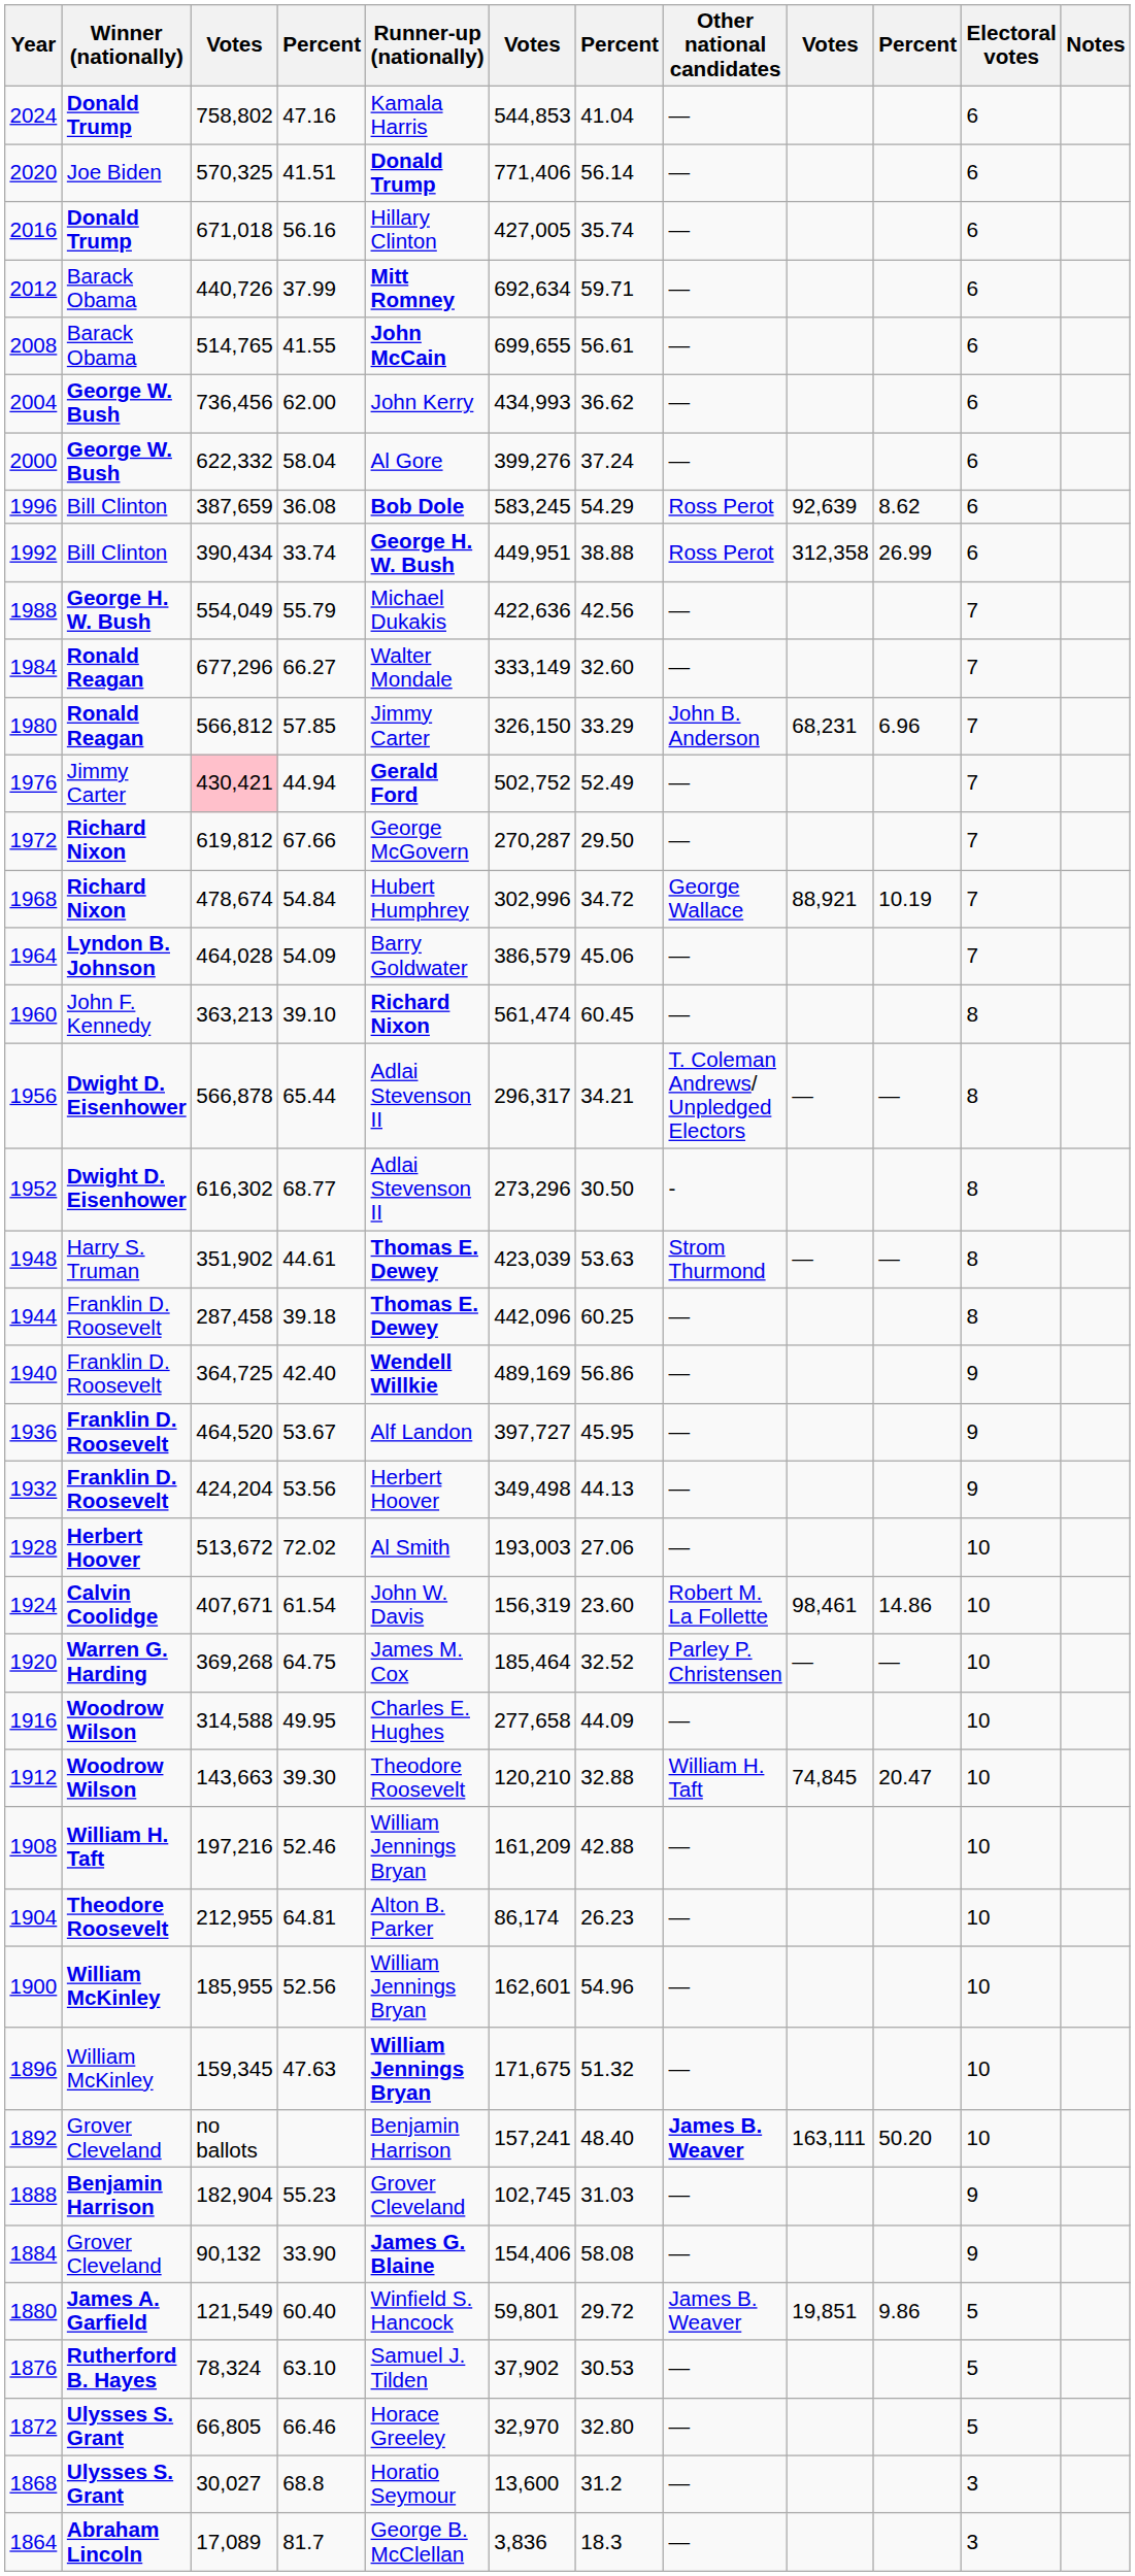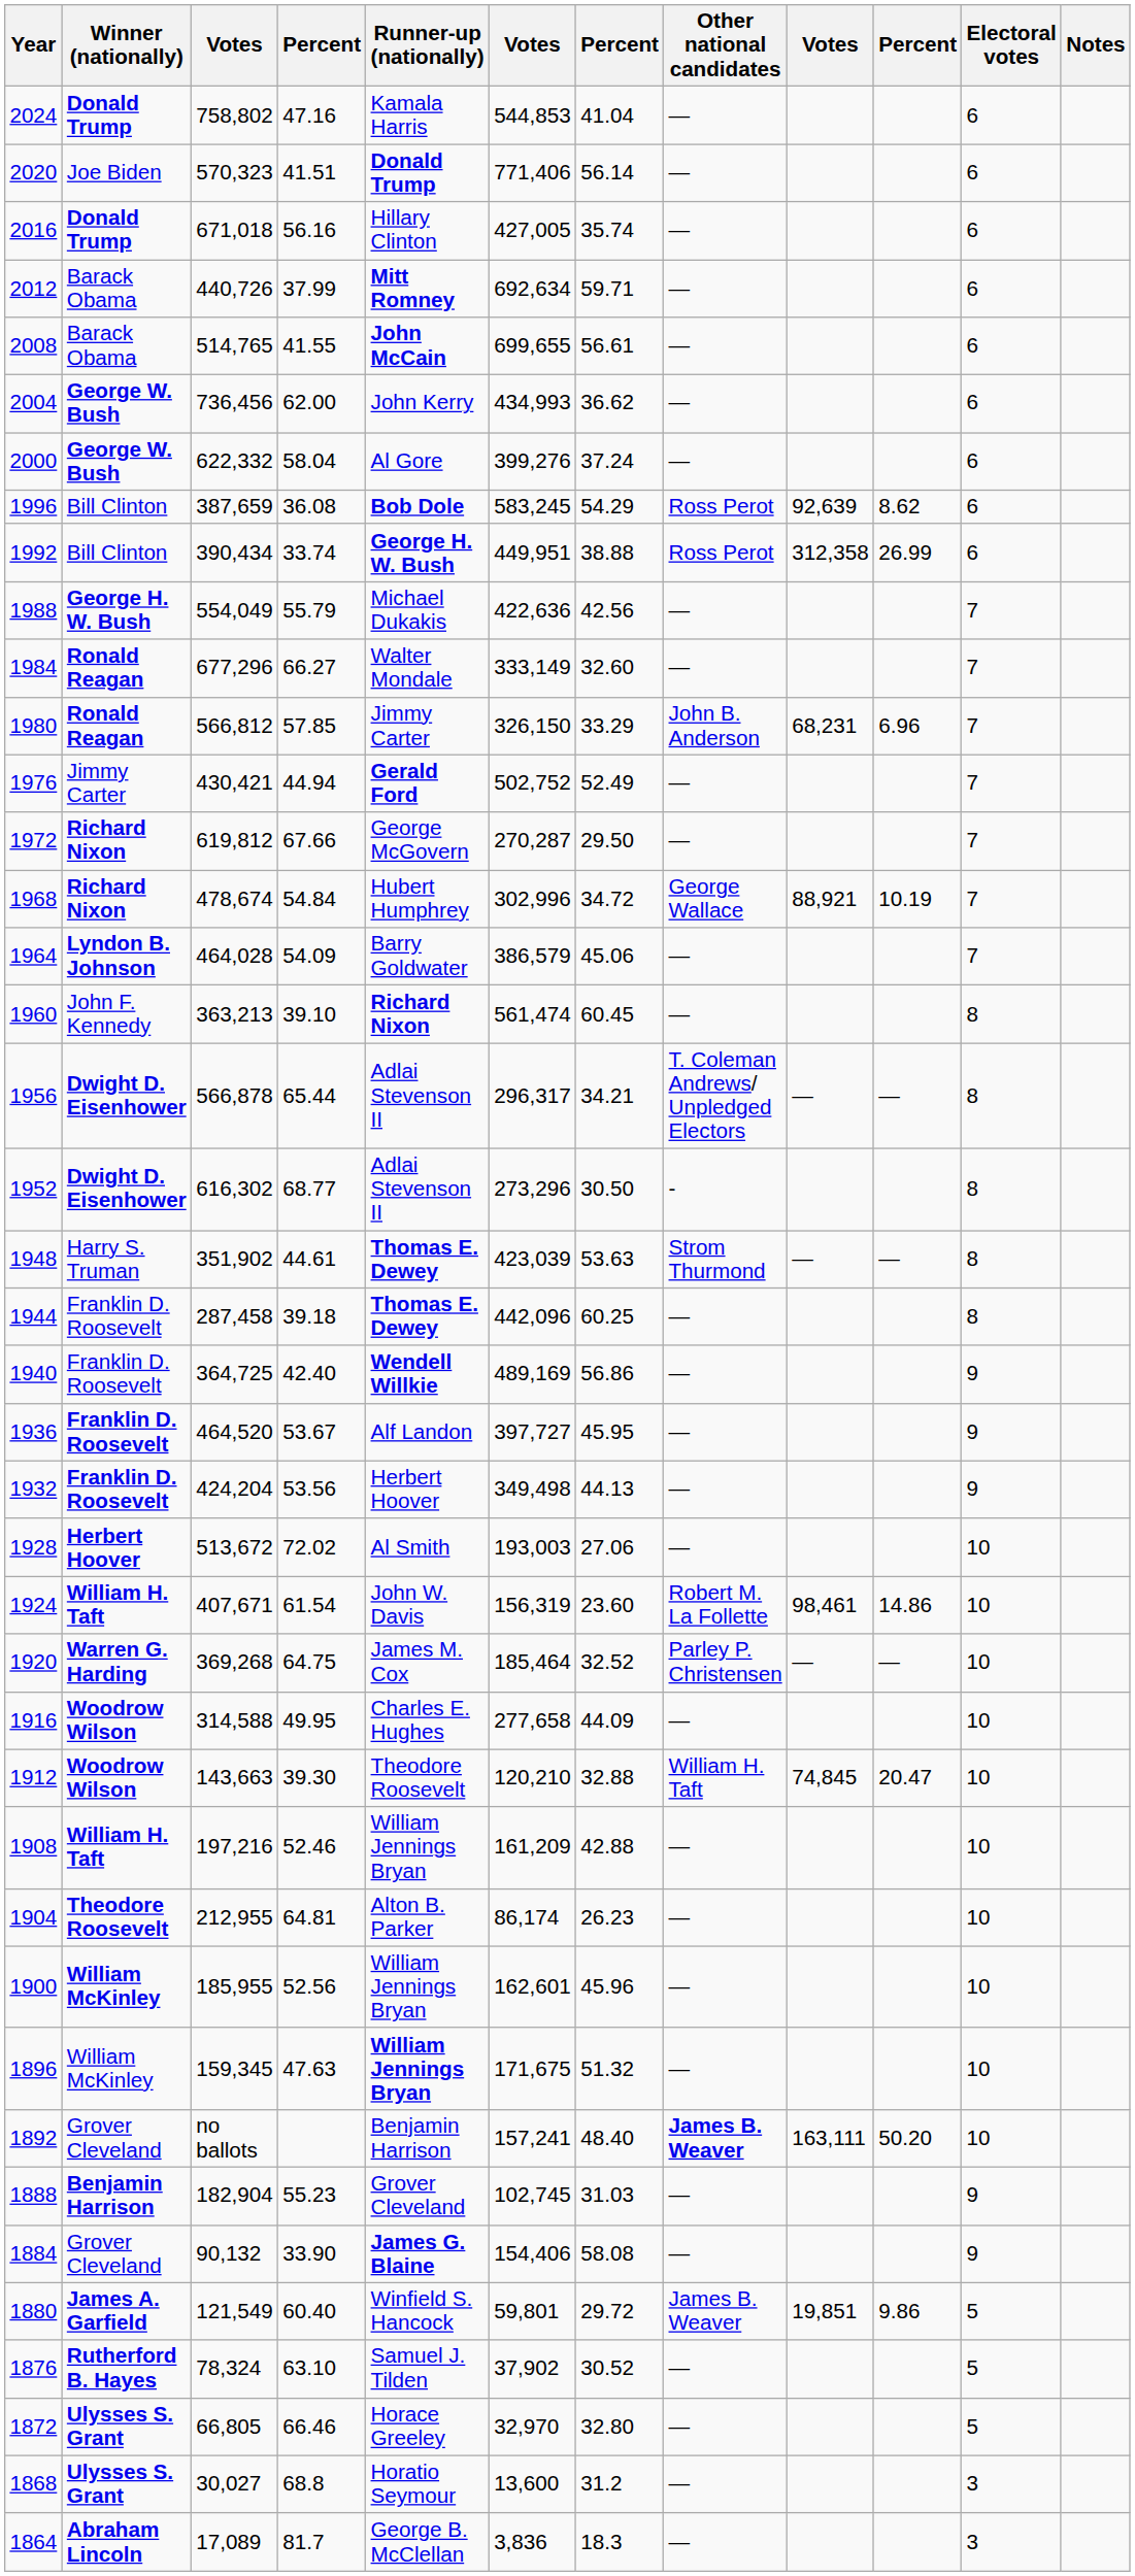 <table class="wikitable sortable">
 <tr>
 <th data-sort-type="number">Year</th>
 <th>Winner (nationally)</th>
 <th data-sort-type="number">Votes</th>
 <th data-sort-type="number">Percent</th>
 <th>Runner-up (nationally)</th>
 <th data-sort-type="number">Votes</th>
 <th data-sort-type="number">Percent</th>
 <th>Other national<br>candidates</th>
 <th data-sort-type="number">Votes</th>
 <th data-sort-type="number">Percent</th>
 <th data-sort-type="number">Electoral<br>votes</th>
 <th class="unsortable">Notes</th>
 </tr>
 <tr>
 <td><a href='#'>2024</a></td>
 <td><strong><a href='#'>Donald Trump</a></strong></td>
 <td>758,802</td>
 <td>47.16</td>
 <td><a href='#'>Kamala Harris</a></td>
 <td>544,853</td>
 <td>41.04</td>
 <td>—</td>
 <td></td>
 <td></td>
 <td>6</td>
 <td></td>
 </tr>
 <tr>
 <td><a href='#'>2020</a></td>
 <td><a href='#'>Joe Biden</a></td>
-<td>570,325</td>
+<td>570,323</td>
 <td>41.51</td>
 <td><strong><a href='#'>Donald Trump</a></strong></td>
 <td>771,406</td>
 <td>56.14</td>
 <td>—</td>
 <td></td>
 <td></td>
 <td>6</td>
 <td></td>
 </tr>
 <tr>
 <td><a href='#'>2016</a></td>
 <td><strong><a href='#'>Donald Trump</a></strong></td>
 <td>671,018</td>
 <td>56.16</td>
 <td><a href='#'>Hillary Clinton</a></td>
 <td>427,005</td>
 <td>35.74</td>
 <td>—</td>
 <td></td>
 <td></td>
 <td>6</td>
 <td></td>
 </tr>
 <tr>
 <td><a href='#'>2012</a></td>
 <td><a href='#'>Barack Obama</a></td>
 <td>440,726</td>
 <td>37.99</td>
 <td><strong><a href='#'>Mitt Romney</a></strong></td>
 <td>692,634</td>
 <td>59.71</td>
 <td>—</td>
 <td></td>
 <td></td>
 <td>6</td>
 <td></td>
 </tr>
 <tr>
 <td><a href='#'>2008</a></td>
 <td><a href='#'>Barack Obama</a></td>
 <td>514,765</td>
 <td>41.55</td>
 <td><strong><a href='#'>John McCain</a></strong></td>
 <td>699,655</td>
 <td>56.61</td>
 <td>—</td>
 <td></td>
 <td></td>
 <td>6</td>
 <td></td>
 </tr>
 <tr>
 <td><a href='#'>2004</a></td>
 <td><strong><a href='#'>George W. Bush</a></strong></td>
 <td>736,456</td>
 <td>62.00</td>
 <td><a href='#'>John Kerry</a></td>
 <td>434,993</td>
 <td>36.62</td>
 <td>—</td>
 <td></td>
 <td></td>
 <td>6</td>
 <td></td>
 </tr>
 <tr>
 <td><a href='#'>2000</a></td>
 <td><strong><a href='#'>George W. Bush</a></strong></td>
 <td>622,332</td>
 <td>58.04</td>
 <td><a href='#'>Al Gore</a></td>
 <td>399,276</td>
 <td>37.24</td>
 <td>—</td>
 <td></td>
 <td></td>
 <td>6</td>
 <td></td>
 </tr>
 <tr>
 <td><a href='#'>1996</a></td>
 <td><a href='#'>Bill Clinton</a></td>
 <td>387,659</td>
 <td>36.08</td>
 <td><strong><a href='#'>Bob Dole</a></strong></td>
 <td>583,245</td>
 <td>54.29</td>
 <td><a href='#'>Ross Perot</a></td>
 <td>92,639</td>
 <td>8.62</td>
 <td>6</td>
 <td></td>
 </tr>
 <tr>
 <td><a href='#'>1992</a></td>
 <td><a href='#'>Bill Clinton</a></td>
 <td>390,434</td>
 <td>33.74</td>
 <td><strong><a href='#'>George H. W. Bush</a></strong></td>
 <td>449,951</td>
 <td>38.88</td>
 <td><a href='#'>Ross Perot</a></td>
 <td>312,358</td>
 <td>26.99</td>
 <td>6</td>
 <td></td>
 </tr>
 <tr>
 <td><a href='#'>1988</a></td>
 <td><strong><a href='#'>George H. W. Bush</a></strong></td>
 <td>554,049</td>
 <td>55.79</td>
 <td><a href='#'>Michael Dukakis</a></td>
 <td>422,636</td>
 <td>42.56</td>
 <td>—</td>
 <td></td>
 <td></td>
 <td>7</td>
 <td></td>
 </tr>
 <tr>
 <td><a href='#'>1984</a></td>
 <td><strong><a href='#'>Ronald Reagan</a></strong></td>
 <td>677,296</td>
 <td>66.27</td>
 <td><a href='#'>Walter Mondale</a></td>
 <td>333,149</td>
 <td>32.60</td>
 <td>—</td>
 <td></td>
 <td></td>
 <td>7</td>
 <td></td>
 </tr>
 <tr>
 <td><a href='#'>1980</a></td>
 <td><strong><a href='#'>Ronald Reagan</a></strong></td>
 <td>566,812</td>
 <td>57.85</td>
 <td><a href='#'>Jimmy Carter</a></td>
 <td>326,150</td>
 <td>33.29</td>
 <td><a href='#'>John B. Anderson</a></td>
 <td>68,231</td>
 <td>6.96</td>
 <td>7</td>
 <td></td>
 </tr>
 <tr>
 <td><a href='#'>1976</a></td>
 <td><a href='#'>Jimmy Carter</a></td>
-<td style="background: pink;">430,421</td>
+<td>430,421</td>
 <td>44.94</td>
 <td><strong><a href='#'>Gerald Ford</a></strong></td>
 <td>502,752</td>
 <td>52.49</td>
 <td>—</td>
 <td></td>
 <td></td>
 <td>7</td>
 <td></td>
 </tr>
 <tr>
 <td><a href='#'>1972</a></td>
 <td><strong><a href='#'>Richard Nixon</a></strong></td>
 <td>619,812</td>
 <td>67.66</td>
 <td><a href='#'>George McGovern</a></td>
 <td>270,287</td>
 <td>29.50</td>
 <td>—</td>
 <td></td>
 <td></td>
 <td>7</td>
 <td></td>
 </tr>
 <tr>
 <td><a href='#'>1968</a></td>
 <td><strong><a href='#'>Richard Nixon</a></strong></td>
 <td>478,674</td>
 <td>54.84</td>
 <td><a href='#'>Hubert Humphrey</a></td>
 <td>302,996</td>
 <td>34.72</td>
 <td><a href='#'>George Wallace</a></td>
 <td>88,921</td>
 <td>10.19</td>
 <td>7</td>
 <td></td>
 </tr>
 <tr>
 <td><a href='#'>1964</a></td>
 <td><strong><a href='#'>Lyndon B. Johnson</a></strong></td>
 <td>464,028</td>
 <td>54.09</td>
 <td><a href='#'>Barry Goldwater</a></td>
 <td>386,579</td>
 <td>45.06</td>
 <td>—</td>
 <td></td>
 <td></td>
 <td>7</td>
 <td></td>
 </tr>
 <tr>
 <td><a href='#'>1960</a></td>
 <td><a href='#'>John F. Kennedy</a></td>
 <td>363,213</td>
 <td>39.10</td>
 <td><strong><a href='#'>Richard Nixon</a></strong></td>
 <td>561,474</td>
 <td>60.45</td>
 <td>—</td>
 <td></td>
 <td></td>
 <td>8</td>
 <td></td>
 </tr>
 <tr>
 <td><a href='#'>1956</a></td>
 <td><strong><a href='#'>Dwight D. Eisenhower</a></strong></td>
 <td>566,878</td>
 <td>65.44</td>
 <td><a href='#'>Adlai Stevenson II</a></td>
 <td>296,317</td>
 <td>34.21</td>
 <td><a href='#'>T. Coleman Andrews</a>/<br><a href='#'>Unpledged Electors</a></td>
 <td>—</td>
 <td>—</td>
 <td>8</td>
 <td></td>
 </tr>
 <tr>
 <td><a href='#'>1952</a></td>
 <td><strong><a href='#'>Dwight D. Eisenhower</a></strong></td>
 <td>616,302</td>
 <td>68.77</td>
 <td><a href='#'>Adlai Stevenson II</a></td>
 <td>273,296</td>
 <td>30.50</td>
 <td>-</td>
 <td></td>
 <td></td>
 <td>8</td>
 <td></td>
 </tr>
 <tr>
 <td><a href='#'>1948</a></td>
 <td><a href='#'>Harry S. Truman</a></td>
 <td>351,902</td>
 <td>44.61</td>
 <td><strong><a href='#'>Thomas E. Dewey</a></strong></td>
 <td>423,039</td>
 <td>53.63</td>
 <td><a href='#'>Strom Thurmond</a></td>
 <td>—</td>
 <td>—</td>
 <td>8</td>
 <td></td>
 </tr>
 <tr>
 <td><a href='#'>1944</a></td>
 <td><a href='#'>Franklin D. Roosevelt</a></td>
 <td>287,458</td>
 <td>39.18</td>
 <td><strong><a href='#'>Thomas E. Dewey</a></strong></td>
 <td>442,096</td>
 <td>60.25</td>
 <td>—</td>
 <td></td>
 <td></td>
 <td>8</td>
 <td></td>
 </tr>
 <tr>
 <td><a href='#'>1940</a></td>
 <td><a href='#'>Franklin D. Roosevelt</a></td>
 <td>364,725</td>
 <td>42.40</td>
 <td><strong><a href='#'>Wendell Willkie</a></strong></td>
 <td>489,169</td>
 <td>56.86</td>
 <td>—</td>
 <td></td>
 <td></td>
 <td>9</td>
 <td></td>
 </tr>
 <tr>
 <td><a href='#'>1936</a></td>
 <td><strong><a href='#'>Franklin D. Roosevelt</a></strong></td>
 <td>464,520</td>
 <td>53.67</td>
 <td><a href='#'>Alf Landon</a></td>
 <td>397,727</td>
 <td>45.95</td>
 <td>—</td>
 <td></td>
 <td></td>
 <td>9</td>
 <td></td>
 </tr>
 <tr>
 <td><a href='#'>1932</a></td>
 <td><strong><a href='#'>Franklin D. Roosevelt</a></strong></td>
 <td>424,204</td>
 <td>53.56</td>
 <td><a href='#'>Herbert Hoover</a></td>
 <td>349,498</td>
 <td>44.13</td>
 <td>—</td>
 <td></td>
 <td></td>
 <td>9</td>
 <td></td>
 </tr>
 <tr>
 <td><a href='#'>1928</a></td>
 <td><strong><a href='#'>Herbert Hoover</a></strong></td>
 <td>513,672</td>
 <td>72.02</td>
 <td><a href='#'>Al Smith</a></td>
 <td>193,003</td>
 <td>27.06</td>
 <td>—</td>
 <td></td>
 <td></td>
 <td>10</td>
 <td></td>
 </tr>
 <tr>
 <td><a href='#'>1924</a></td>
-<td><strong><a href='#'>Calvin Coolidge</a></strong></td>
+<td><strong><a href='#'>William H. Taft</a></strong></td>
 <td>407,671</td>
 <td>61.54</td>
 <td><a href='#'>John W. Davis</a></td>
 <td>156,319</td>
 <td>23.60</td>
 <td><a href='#'>Robert M. La Follette</a></td>
 <td>98,461</td>
 <td>14.86</td>
 <td>10</td>
 <td></td>
 </tr>
 <tr>
 <td><a href='#'>1920</a></td>
 <td><strong><a href='#'>Warren G. Harding</a></strong></td>
 <td>369,268</td>
 <td>64.75</td>
 <td><a href='#'>James M. Cox</a></td>
 <td>185,464</td>
 <td>32.52</td>
 <td><a href='#'>Parley P. Christensen</a></td>
 <td>—</td>
 <td>—</td>
 <td>10</td>
 <td></td>
 </tr>
 <tr>
 <td><a href='#'>1916</a></td>
 <td><strong><a href='#'>Woodrow Wilson</a></strong></td>
 <td>314,588</td>
 <td>49.95</td>
 <td><a href='#'>Charles E. Hughes</a></td>
 <td>277,658</td>
 <td>44.09</td>
 <td>—</td>
 <td></td>
 <td></td>
 <td>10</td>
 <td></td>
 </tr>
 <tr>
 <td><a href='#'>1912</a></td>
 <td><strong><a href='#'>Woodrow Wilson</a></strong></td>
 <td>143,663</td>
 <td>39.30</td>
 <td><a href='#'>Theodore Roosevelt</a></td>
 <td>120,210</td>
 <td>32.88</td>
 <td><a href='#'>William H. Taft</a></td>
 <td>74,845</td>
 <td>20.47</td>
 <td>10</td>
 <td></td>
 </tr>
 <tr>
 <td><a href='#'>1908</a></td>
 <td><strong><a href='#'>William H. Taft</a></strong></td>
 <td>197,216</td>
 <td>52.46</td>
 <td><a href='#'>William Jennings Bryan</a></td>
 <td>161,209</td>
 <td>42.88</td>
 <td>—</td>
 <td></td>
 <td></td>
 <td>10</td>
 <td></td>
 </tr>
 <tr>
 <td><a href='#'>1904</a></td>
 <td><strong><a href='#'>Theodore Roosevelt</a></strong></td>
 <td>212,955</td>
 <td>64.81</td>
 <td><a href='#'>Alton B. Parker</a></td>
 <td>86,174</td>
 <td>26.23</td>
 <td>—</td>
 <td></td>
 <td></td>
 <td>10</td>
 <td></td>
 </tr>
 <tr>
 <td><a href='#'>1900</a></td>
 <td><strong><a href='#'>William McKinley</a></strong></td>
 <td>185,955</td>
 <td>52.56</td>
 <td><a href='#'>William Jennings Bryan</a></td>
 <td>162,601</td>
-<td>54.96</td>
+<td>45.96</td>
 <td>—</td>
 <td></td>
 <td></td>
 <td>10</td>
 <td></td>
 </tr>
 <tr>
 <td><a href='#'>1896</a></td>
 <td><a href='#'>William McKinley</a></td>
 <td>159,345</td>
 <td>47.63</td>
 <td><strong><a href='#'>William Jennings Bryan</a></strong></td>
 <td>171,675</td>
 <td>51.32</td>
 <td>—</td>
 <td></td>
 <td></td>
 <td>10</td>
 <td></td>
 </tr>
 <tr>
 <td><a href='#'>1892</a></td>
 <td><a href='#'>Grover Cleveland</a></td>
 <td>no ballots</td>
 <td></td>
 <td><a href='#'>Benjamin Harrison</a></td>
 <td>157,241</td>
 <td>48.40</td>
 <td><strong><a href='#'>James B. Weaver</a></strong></td>
 <td>163,111</td>
 <td>50.20</td>
 <td>10</td>
 <td></td>
 </tr>
 <tr>
 <td><a href='#'>1888</a></td>
 <td><strong><a href='#'>Benjamin Harrison</a></strong></td>
 <td>182,904</td>
 <td>55.23</td>
 <td><a href='#'>Grover Cleveland</a></td>
 <td>102,745</td>
 <td>31.03</td>
 <td>—</td>
 <td></td>
 <td></td>
 <td>9</td>
 <td></td>
 </tr>
 <tr>
 <td><a href='#'>1884</a></td>
 <td><a href='#'>Grover Cleveland</a></td>
 <td>90,132</td>
 <td>33.90</td>
 <td><strong><a href='#'>James G. Blaine</a></strong></td>
 <td>154,406</td>
 <td>58.08</td>
 <td>—</td>
 <td></td>
 <td></td>
 <td>9</td>
 <td></td>
 </tr>
 <tr>
 <td><a href='#'>1880</a></td>
 <td><strong><a href='#'>James A. Garfield</a></strong></td>
 <td>121,549</td>
 <td>60.40</td>
 <td><a href='#'>Winfield S. Hancock</a></td>
 <td>59,801</td>
 <td>29.72</td>
 <td><a href='#'>James B. Weaver</a></td>
 <td>19,851</td>
 <td>9.86</td>
 <td>5</td>
 <td></td>
 </tr>
 <tr>
 <td><a href='#'>1876</a></td>
 <td><strong><a href='#'>Rutherford B. Hayes</a></strong></td>
 <td>78,324</td>
 <td>63.10</td>
 <td><a href='#'>Samuel J. Tilden</a></td>
 <td>37,902</td>
-<td>30.53</td>
+<td>30.52</td>
 <td>—</td>
 <td></td>
 <td></td>
 <td>5</td>
 <td></td>
 </tr>
 <tr>
 <td><a href='#'>1872</a></td>
 <td><strong><a href='#'>Ulysses S. Grant</a></strong></td>
 <td>66,805</td>
 <td>66.46</td>
 <td><a href='#'>Horace Greeley</a></td>
 <td>32,970</td>
 <td>32.80</td>
 <td>—</td>
 <td></td>
 <td></td>
 <td>5</td>
 <td></td>
 </tr>
 <tr>
 <td><a href='#'>1868</a></td>
 <td><strong><a href='#'>Ulysses S. Grant</a></strong></td>
 <td>30,027</td>
 <td>68.8</td>
 <td><a href='#'>Horatio Seymour</a></td>
 <td>13,600</td>
 <td>31.2</td>
 <td>—</td>
 <td></td>
 <td></td>
 <td>3</td>
 <td></td>
 </tr>
 <tr>
 <td><a href='#'>1864</a></td>
 <td><strong><a href='#'>Abraham Lincoln</a></strong></td>
 <td>17,089</td>
 <td>81.7</td>
 <td><a href='#'>George B. McClellan</a></td>
 <td>3,836</td>
 <td>18.3</td>
 <td>—</td>
 <td></td>
 <td></td>
 <td>3</td>
 <td></td>
 </tr>
 </table>
